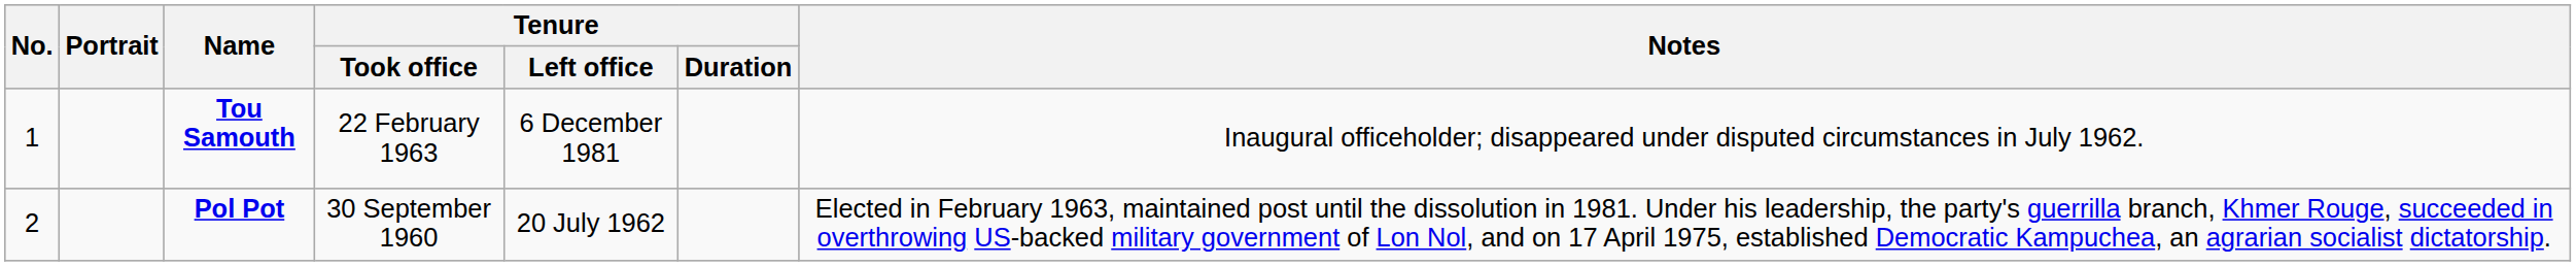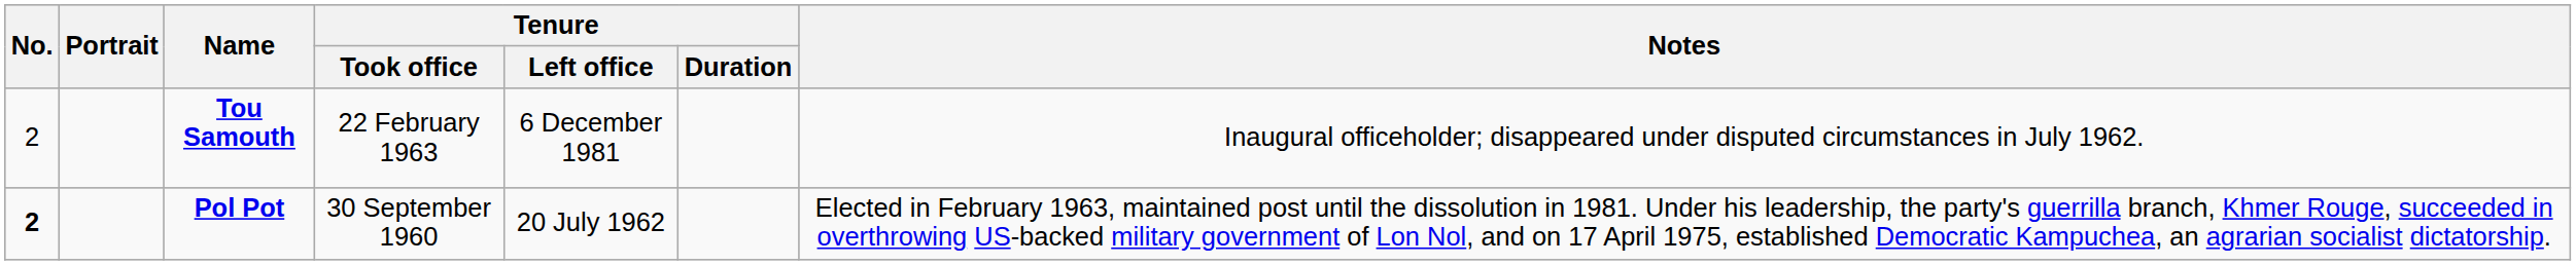 <table class="wikitable" style="text-align:center;">
 <tr>
 <th rowspan="2">No.</th>
 <th rowspan="2">Portrait</th>
 <th rowspan="2">Name<br></th>
 <th colspan="3">Tenure</th>
 <th rowspan="2">Notes</th>
 </tr>
 <tr>
 <th>Took office</th>
 <th>Left office</th>
 <th>Duration</th>
 </tr>
 <tr>
-<td>1</td>
+<td>2</td>
 <td></td>
 <td><strong><a href='#'>Tou Samouth</a></strong><br><br></td>
 <td>22 February 1963</td>
 <td>6 December 1981</td>
 <td></td>
 <td>Inaugural officeholder; disappeared under disputed circumstances in July 1962.</td>
 </tr>
 <tr>
-<td>2</td>
+<td><strong>2</strong></td>
 <td></td>
 <td><strong><a href='#'>Pol Pot</a></strong><br><br></td>
 <td>30 September 1960</td>
 <td>20 July 1962</td>
 <td></td>
 <td>Elected in February 1963, maintained post until the dissolution in 1981. Under his leadership, the party's <a href='#'>guerrilla</a> branch, <a href='#'>Khmer Rouge</a>, <a href='#'>succeeded in overthrowing</a> <a href='#'>US</a>-backed <a href='#'>military government</a> of <a href='#'>Lon Nol</a>, and on 17 April 1975, established <a href='#'>Democratic Kampuchea</a>, an <a href='#'>agrarian socialist</a> <a href='#'>dictatorship</a>.</td>
 </tr>
 </table>
